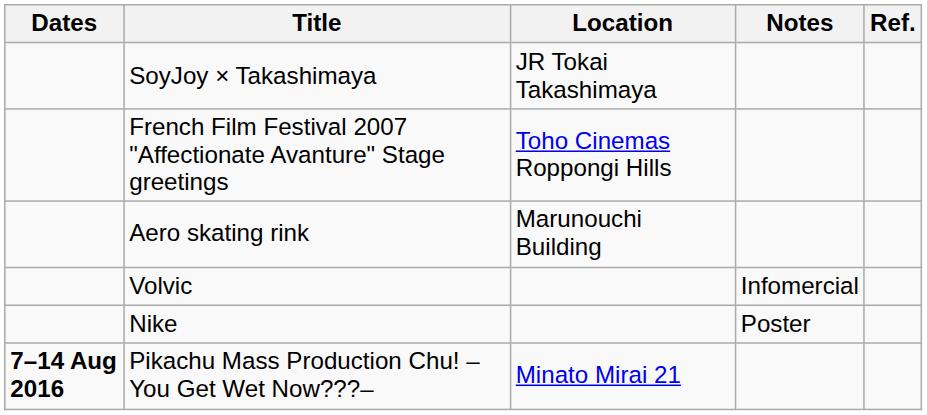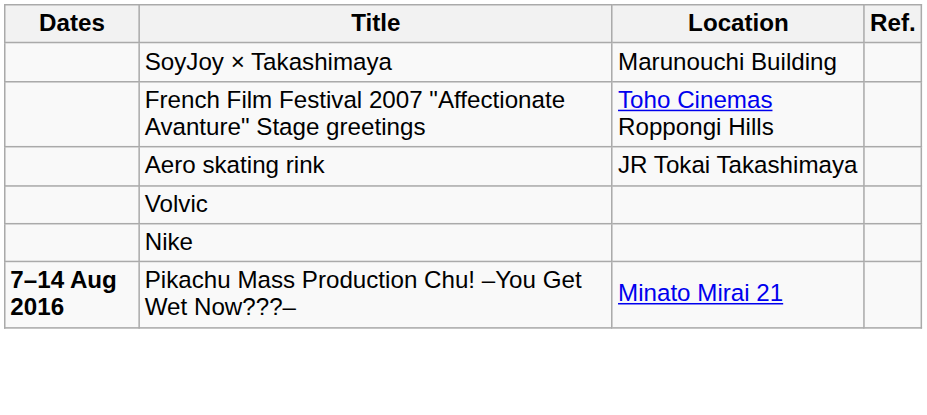 <table class="wikitable">
 <tr>
 <th>Dates</th>
 <th>Title</th>
 <th>Location</th>
-<th>Notes</th>
 <th>Ref.</th>
 </tr>
 <tr>
 <td></td>
 <td>SoyJoy × Takashimaya</td>
-<td>JR Tokai Takashimaya</td>
-<td></td>
+<td>Marunouchi Building</td>
 <td></td>
 </tr>
 <tr>
 <td></td>
 <td>French Film Festival 2007 "Affectionate Avanture" Stage greetings</td>
 <td><a href='#'>Toho Cinemas</a> Roppongi Hills</td>
 <td></td>
-<td></td>
 </tr>
 <tr>
 <td></td>
 <td>Aero skating rink</td>
-<td>Marunouchi Building</td>
-<td></td>
+<td>JR Tokai Takashimaya</td>
 <td></td>
 </tr>
 <tr>
 <td></td>
 <td>Volvic</td>
 <td></td>
-<td>Infomercial</td>
 <td></td>
 </tr>
 <tr>
 <td></td>
 <td>Nike</td>
 <td></td>
-<td>Poster</td>
 <td></td>
 </tr>
 <tr>
 <td><strong>7–14 Aug 2016</strong></td>
 <td>Pikachu Mass Production Chu! –You Get Wet Now???–</td>
 <td><a href='#'>Minato Mirai 21</a></td>
 <td></td>
-<td></td>
 </tr>
 </table>
